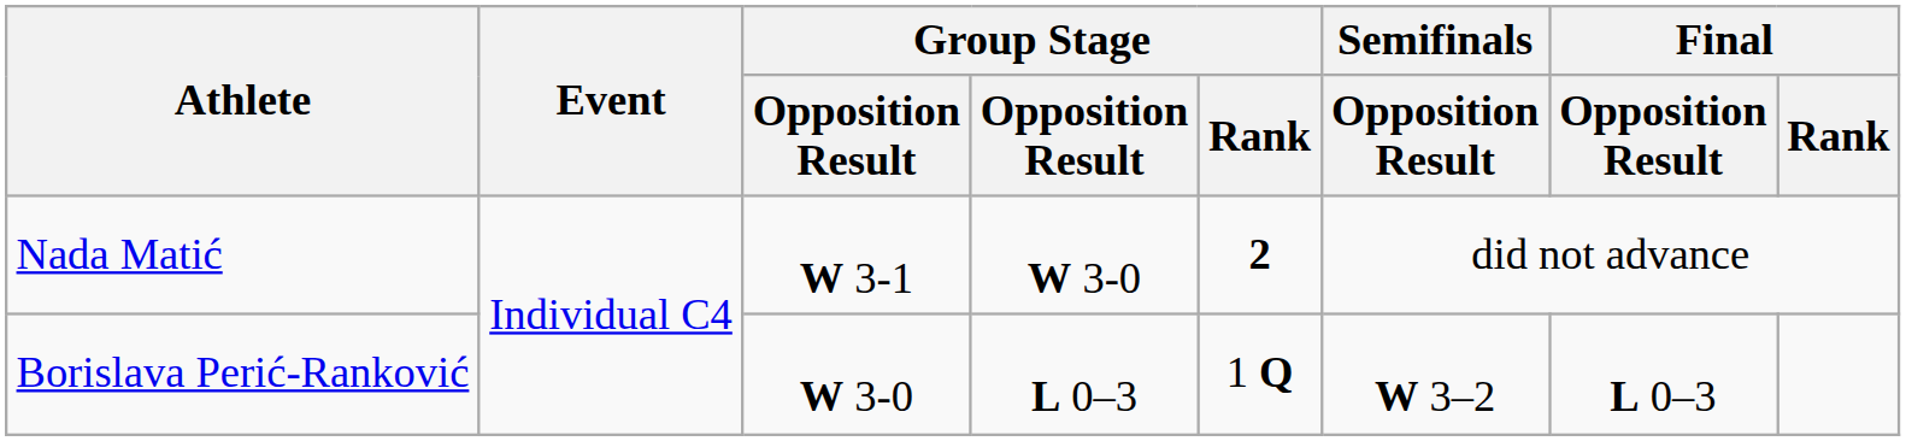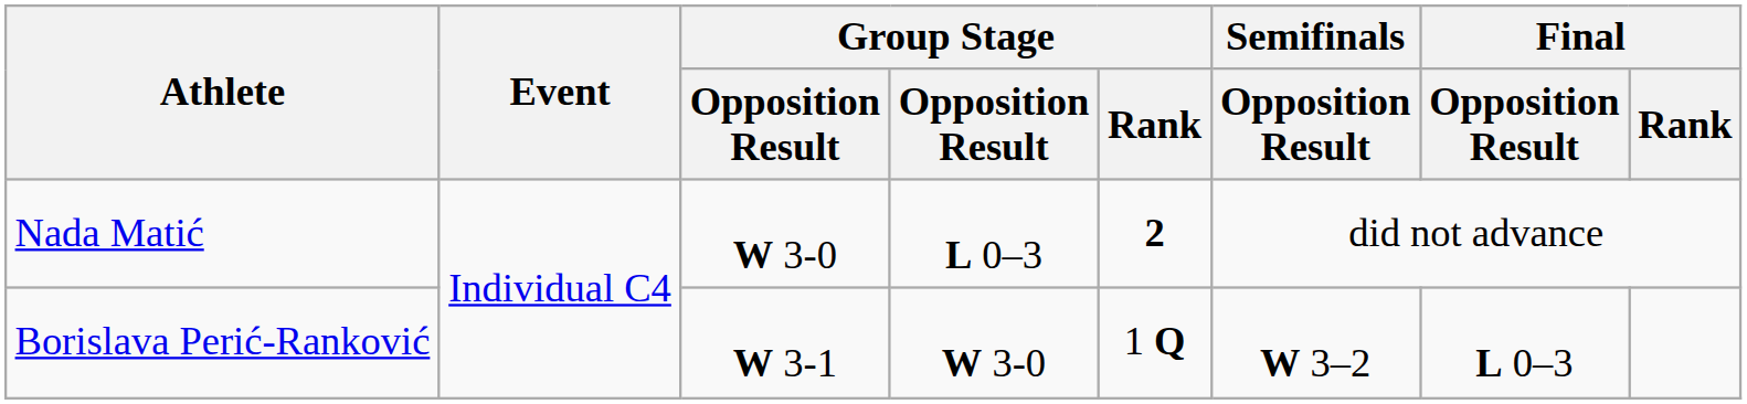 <table class=wikitable>
 <tr>
 <th rowspan="2">Athlete</th>
 <th rowspan="2">Event</th>
 <th colspan="3">Group Stage</th>
 <th>Semifinals</th>
 <th colspan="2">Final</th>
 </tr>
 <tr>
 <th>Opposition<br>Result</th>
 <th>Opposition<br>Result</th>
 <th>Rank</th>
 <th>Opposition<br>Result</th>
 <th>Opposition<br>Result</th>
 <th>Rank</th>
 </tr>
 <tr align=center>
 <td align=left><a href='#'>Nada Matić</a></td>
 <td align=left rowspan=2><a href='#'>Individual C4</a></td>
-<td><br><strong>W</strong> 3-1</td>
 <td><br><strong>W</strong> 3-0</td>
+<td><br><strong>L</strong> 0–3</td>
 <td><strong>2</strong></td>
 <td colspan=3>did not advance</td>
 </tr>
 <tr align=center>
 <td align=left><a href='#'>Borislava Perić-Ranković</a></td>
+<td><br><strong>W</strong> 3-1</td>
 <td><br><strong>W</strong> 3-0</td>
-<td><br><strong>L</strong> 0–3</td>
 <td>1 <strong>Q</strong></td>
 <td><br><strong>W</strong> 3–2</td>
 <td><br><strong>L</strong> 0–3</td>
 <td></td>
 </tr>
 </table>
